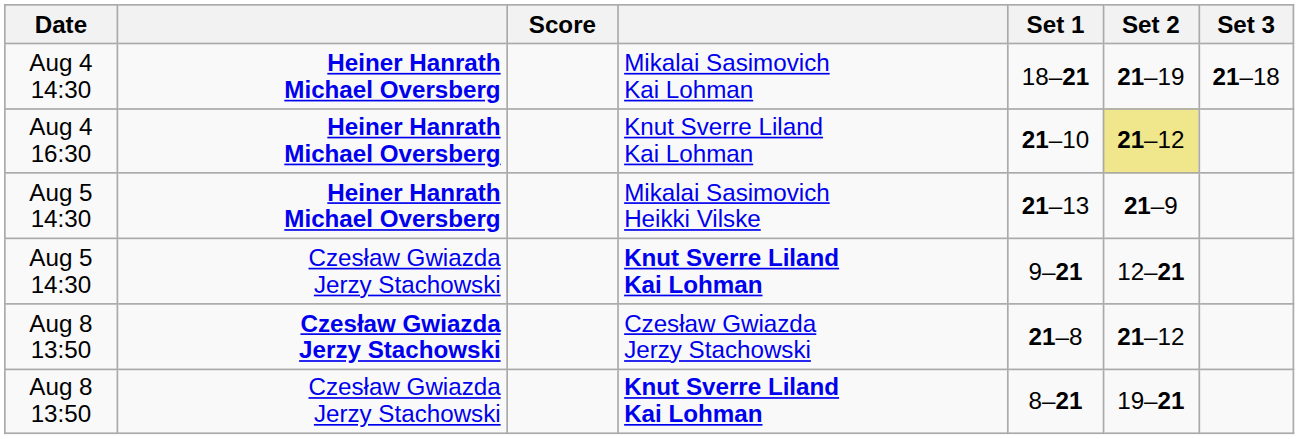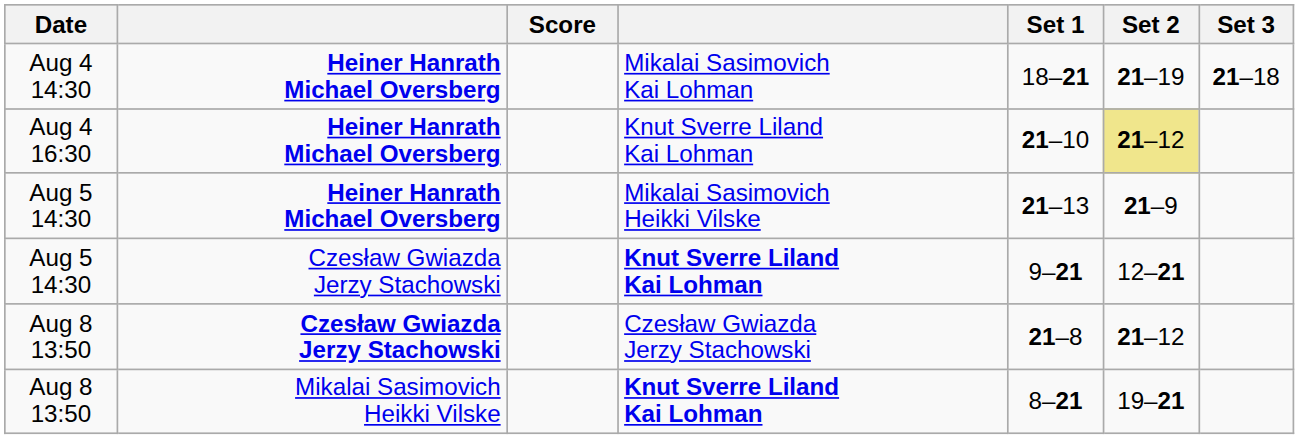 <table class="wikitable" style="text-align: center; font-size:90% ">
 <tr>
 <th width="60">Date</th>
 <th align="right" width="225"></th>
 <th width="60">Score</th>
 <th align="left" width="225"></th>
 <th width="50">Set 1</th>
 <th width="50">Set 2</th>
 <th width="50">Set 3</th>
 </tr>
 <tr>
 <td>Aug 4<br>14:30</td>
 <td align="right"><strong><a href='#'>Heiner Hanrath</a> <br><a href='#'>Michael Oversberg</a> </strong></td>
 <td align="center"></td>
 <td align="left"> <a href='#'>Mikalai Sasimovich</a><br> <a href='#'>Kai Lohman</a></td>
 <td>18–<strong>21</strong></td>
 <td><strong>21</strong>–19</td>
 <td><strong>21</strong>–18</td>
 </tr>
 <tr>
 <td>Aug 4<br>16:30</td>
 <td align="right"><strong><a href='#'>Heiner Hanrath</a> <br><a href='#'>Michael Oversberg</a> </strong></td>
 <td align="center"></td>
 <td align="left"> <a href='#'>Knut Sverre Liland</a><br> <a href='#'>Kai Lohman</a></td>
 <td><strong>21</strong>–10</td>
 <td style="background: khaki;"><strong>21</strong>–12</td>
 <td></td>
 </tr>
 <tr>
 <td>Aug 5<br>14:30</td>
 <td align="right"><strong><a href='#'>Heiner Hanrath</a> <br><a href='#'>Michael Oversberg</a> </strong></td>
 <td align="center"></td>
 <td align="left"> <a href='#'>Mikalai Sasimovich</a><br> <a href='#'>Heikki Vilske</a></td>
 <td><strong>21</strong>–13</td>
 <td><strong>21</strong>–9</td>
 <td></td>
 </tr>
 <tr>
 <td>Aug 5<br>14:30</td>
 <td align="right"><a href='#'>Czesław Gwiazda</a> <br><a href='#'>Jerzy Stachowski</a> </td>
 <td align="center"></td>
 <td align="left"><strong> <a href='#'>Knut Sverre Liland</a><br> <a href='#'>Kai Lohman</a></strong></td>
 <td>9–<strong>21</strong></td>
 <td>12–<strong>21</strong></td>
 <td></td>
 </tr>
 <tr>
 <td>Aug 8<br>13:50</td>
 <td align="right"><strong><a href='#'>Czesław Gwiazda</a> <br><a href='#'>Jerzy Stachowski</a> </strong></td>
 <td align="center"></td>
 <td align="left"> <a href='#'>Czesław Gwiazda</a><br> <a href='#'>Jerzy Stachowski</a></td>
 <td><strong>21</strong>–8</td>
 <td><strong>21</strong>–12</td>
 <td></td>
 </tr>
 <tr>
 <td>Aug 8<br>13:50</td>
-<td align="right"><a href='#'>Czesław Gwiazda</a> <br><a href='#'>Jerzy Stachowski</a> </td>
+<td align="right"><a href='#'>Mikalai Sasimovich</a> <br><a href='#'>Heikki Vilske</a> </td>
 <td align="center"></td>
 <td align="left"><strong> <a href='#'>Knut Sverre Liland</a><br> <a href='#'>Kai Lohman</a></strong></td>
 <td>8–<strong>21</strong></td>
 <td>19–<strong>21</strong></td>
 <td></td>
 </tr>
 </table>
